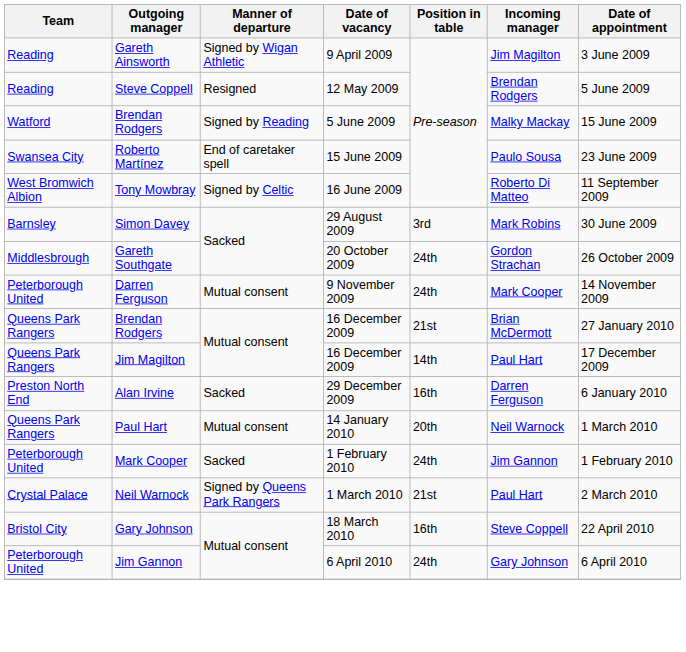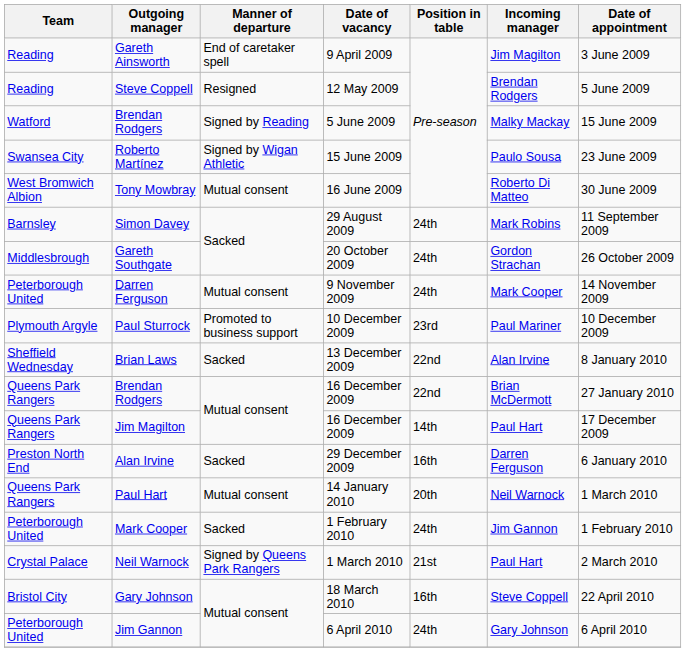 <table class="wikitable">
 <tr>
 <th>Team</th>
 <th>Outgoing manager</th>
 <th>Manner of departure</th>
 <th>Date of vacancy</th>
 <th>Position in table</th>
 <th>Incoming manager</th>
 <th>Date of appointment</th>
 </tr>
 <tr>
 <td><a href='#'>Reading</a></td>
 <td> <a href='#'>Gareth Ainsworth</a></td>
-<td>Signed by <a href='#'>Wigan Athletic</a></td>
+<td>End of caretaker spell</td>
 <td>9 April 2009</td>
 <td rowspan=5><em>Pre-season</em></td>
 <td> <a href='#'>Jim Magilton</a></td>
 <td>3 June 2009</td>
 </tr>
 <tr>
 <td><a href='#'>Reading</a></td>
 <td> <a href='#'>Steve Coppell</a></td>
 <td>Resigned</td>
 <td>12 May 2009</td>
 <td> <a href='#'>Brendan Rodgers</a></td>
 <td>5 June 2009</td>
 </tr>
 <tr>
 <td><a href='#'>Watford</a></td>
 <td> <a href='#'>Brendan Rodgers</a></td>
 <td>Signed by <a href='#'>Reading</a></td>
 <td>5 June 2009</td>
 <td> <a href='#'>Malky Mackay</a></td>
 <td>15 June 2009</td>
 </tr>
 <tr>
 <td><a href='#'>Swansea City</a></td>
 <td> <a href='#'>Roberto Martínez</a></td>
-<td>End of caretaker spell</td>
+<td>Signed by <a href='#'>Wigan Athletic</a></td>
 <td>15 June 2009</td>
 <td> <a href='#'>Paulo Sousa</a></td>
 <td>23 June 2009</td>
 </tr>
 <tr>
 <td><a href='#'>West Bromwich Albion</a></td>
 <td> <a href='#'>Tony Mowbray</a></td>
-<td>Signed by <a href='#'>Celtic</a></td>
+<td>Mutual consent</td>
 <td>16 June 2009</td>
 <td> <a href='#'>Roberto Di Matteo</a></td>
-<td>11 September 2009</td>
+<td>30 June 2009</td>
 </tr>
 <tr>
 <td><a href='#'>Barnsley</a></td>
 <td> <a href='#'>Simon Davey</a></td>
 <td rowspan=2>Sacked</td>
 <td>29 August 2009</td>
-<td>3rd</td>
+<td>24th</td>
 <td> <a href='#'>Mark Robins</a></td>
-<td>30 June 2009</td>
+<td>11 September 2009</td>
 </tr>
 <tr>
 <td><a href='#'>Middlesbrough</a></td>
 <td> <a href='#'>Gareth Southgate</a></td>
 <td>20 October 2009</td>
 <td>24th</td>
 <td> <a href='#'>Gordon Strachan</a></td>
 <td>26 October 2009</td>
 </tr>
 <tr>
 <td><a href='#'>Peterborough United</a></td>
 <td> <a href='#'>Darren Ferguson</a></td>
 <td>Mutual consent</td>
 <td>9 November 2009</td>
 <td>24th</td>
 <td> <a href='#'>Mark Cooper</a></td>
 <td>14 November 2009</td>
 </tr>
 <tr>
+<td><a href='#'>Plymouth Argyle</a></td>
+<td> <a href='#'>Paul Sturrock</a></td>
+<td>Promoted to business support</td>
+<td>10 December 2009</td>
+<td>23rd</td>
+<td> <a href='#'>Paul Mariner</a></td>
+<td>10 December 2009</td>
+</tr>
+<tr>
+<td><a href='#'>Sheffield Wednesday</a></td>
+<td> <a href='#'>Brian Laws</a></td>
+<td>Sacked</td>
+<td>13 December 2009</td>
+<td>22nd</td>
+<td> <a href='#'>Alan Irvine</a></td>
+<td>8 January 2010</td>
+</tr>
+<tr>
 <td><a href='#'>Queens Park Rangers</a></td>
 <td> <a href='#'>Brendan Rodgers</a></td>
 <td rowspan=2>Mutual consent</td>
 <td>16 December 2009</td>
-<td>21st</td>
+<td>22nd</td>
 <td> <a href='#'>Brian McDermott</a></td>
 <td>27 January 2010</td>
 </tr>
 <tr>
 <td><a href='#'>Queens Park Rangers</a></td>
 <td> <a href='#'>Jim Magilton</a></td>
 <td>16 December 2009</td>
 <td>14th</td>
 <td> <a href='#'>Paul Hart</a></td>
 <td>17 December 2009</td>
 </tr>
 <tr>
 <td><a href='#'>Preston North End</a></td>
 <td> <a href='#'>Alan Irvine</a></td>
 <td>Sacked</td>
 <td>29 December 2009</td>
 <td>16th</td>
 <td> <a href='#'>Darren Ferguson</a></td>
 <td>6 January 2010</td>
 </tr>
 <tr>
 <td><a href='#'>Queens Park Rangers</a></td>
 <td> <a href='#'>Paul Hart</a></td>
 <td>Mutual consent</td>
 <td>14 January 2010</td>
 <td>20th</td>
 <td> <a href='#'>Neil Warnock</a></td>
 <td>1 March 2010</td>
 </tr>
 <tr>
 <td><a href='#'>Peterborough United</a></td>
 <td> <a href='#'>Mark Cooper</a></td>
 <td>Sacked</td>
 <td>1 February 2010</td>
 <td>24th</td>
 <td> <a href='#'>Jim Gannon</a></td>
 <td>1 February 2010</td>
 </tr>
 <tr>
 <td><a href='#'>Crystal Palace</a></td>
 <td> <a href='#'>Neil Warnock</a></td>
 <td>Signed by <a href='#'>Queens Park Rangers</a></td>
 <td>1 March 2010</td>
 <td>21st</td>
 <td> <a href='#'>Paul Hart</a></td>
 <td>2 March 2010</td>
 </tr>
 <tr>
 <td><a href='#'>Bristol City</a></td>
 <td> <a href='#'>Gary Johnson</a></td>
 <td rowspan=2>Mutual consent</td>
 <td>18 March 2010</td>
 <td>16th</td>
 <td> <a href='#'>Steve Coppell</a></td>
 <td>22 April 2010</td>
 </tr>
 <tr>
 <td><a href='#'>Peterborough United</a></td>
 <td> <a href='#'>Jim Gannon</a></td>
 <td>6 April 2010</td>
 <td>24th</td>
 <td> <a href='#'>Gary Johnson</a></td>
 <td>6 April 2010</td>
 </tr>
 <tr>
 </tr>
 </table>
